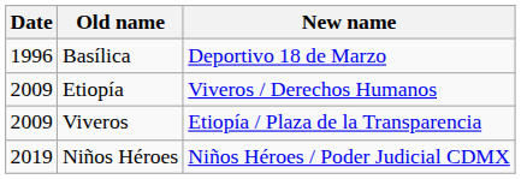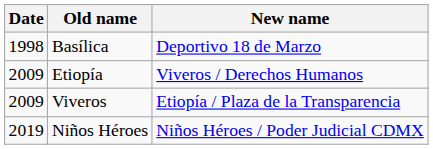 <table class="wikitable sortable">
 <tr>
 <th>Date</th>
 <th>Old name</th>
 <th>New name</th>
 </tr>
 <tr>
-<td>1996</td>
+<td>1998</td>
 <td>Basílica</td>
 <td><a href='#'>Deportivo 18 de Marzo</a></td>
 </tr>
 <tr>
 <td>2009</td>
 <td>Etiopía</td>
 <td><a href='#'>Viveros / Derechos Humanos</a></td>
 </tr>
 <tr>
 <td>2009</td>
 <td>Viveros</td>
 <td><a href='#'>Etiopía / Plaza de la Transparencia</a></td>
 </tr>
 <tr>
 <td>2019</td>
 <td>Niños Héroes</td>
 <td><a href='#'>Niños Héroes / Poder Judicial CDMX</a></td>
 </tr>
 </table>
